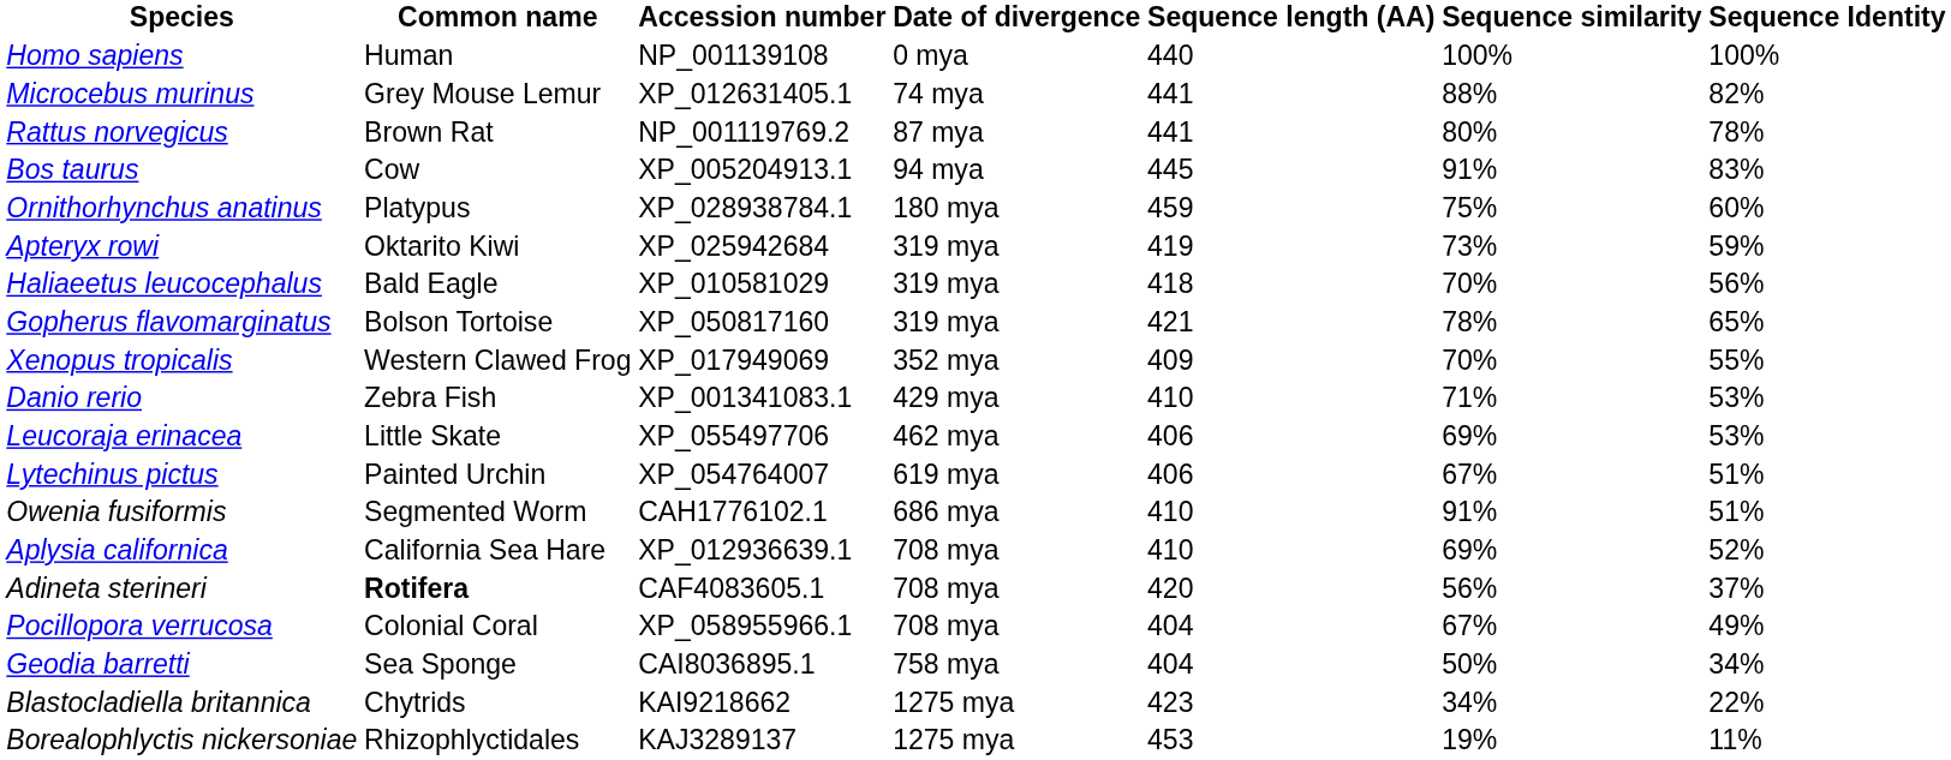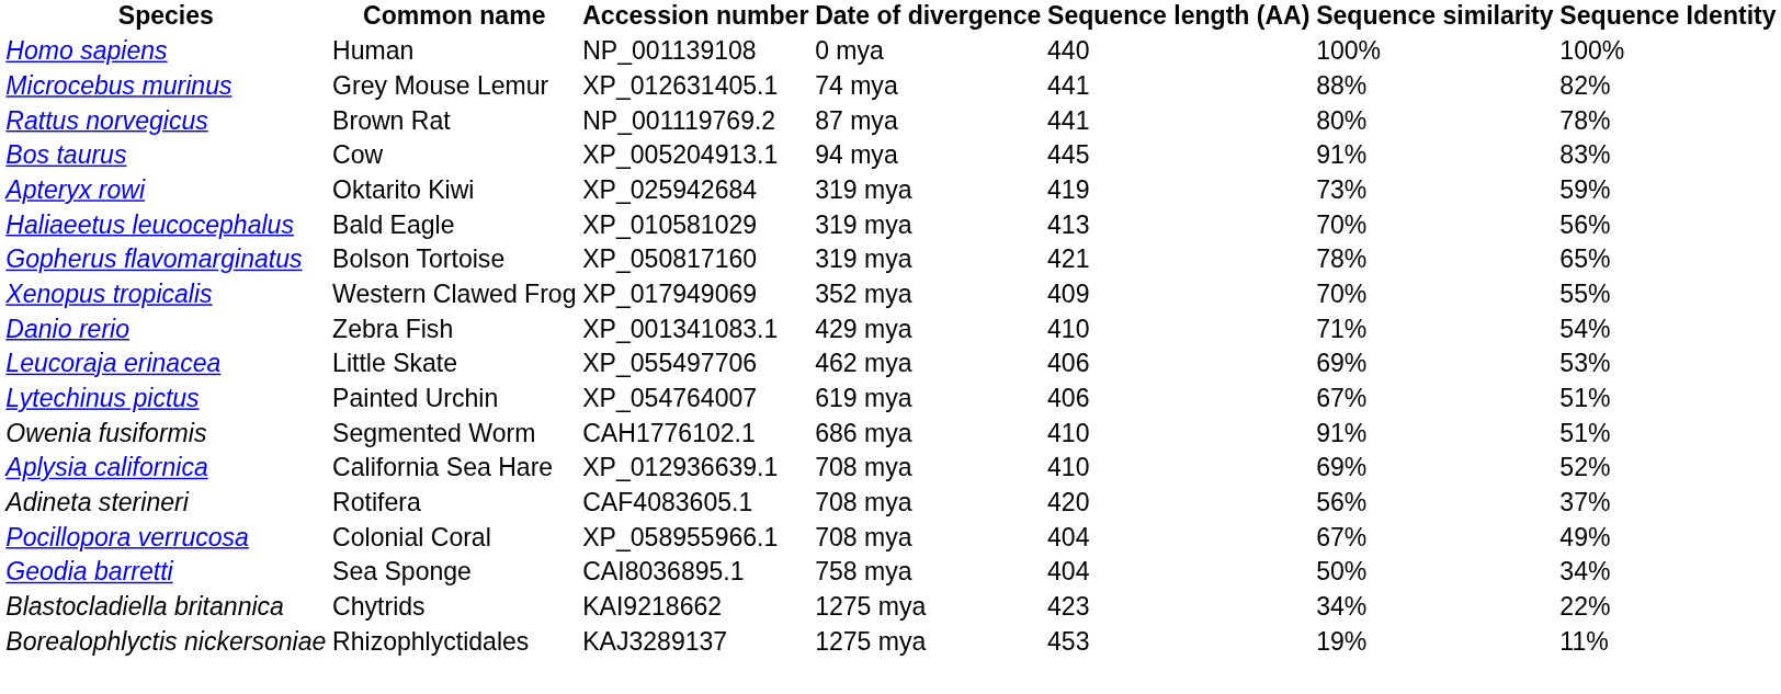 <table>
 <tr>
 <th>Species</th>
 <th>Common name</th>
 <th>Accession number</th>
 <th>Date of divergence</th>
 <th>Sequence length (AA)</th>
 <th>Sequence similarity</th>
 <th>Sequence Identity</th>
 </tr>
 <tr>
 <td><em><a href='#'>Homo sapiens</a></em></td>
 <td>Human</td>
 <td>NP_001139108</td>
 <td>0 mya</td>
 <td>440</td>
 <td>100%</td>
 <td>100%</td>
 </tr>
 <tr>
 <td><em><a href='#'>Microcebus murinus</a></em></td>
 <td>Grey Mouse Lemur</td>
 <td>XP_012631405.1</td>
 <td>74 mya</td>
 <td>441</td>
 <td>88%</td>
 <td>82%</td>
 </tr>
 <tr>
 <td><em><a href='#'>Rattus norvegicus</a></em></td>
 <td>Brown Rat</td>
 <td>NP_001119769.2</td>
 <td>87 mya</td>
 <td>441</td>
 <td>80%</td>
 <td>78%</td>
 </tr>
 <tr>
 <td><em><a href='#'>Bos taurus</a></em></td>
 <td>Cow</td>
 <td>XP_005204913.1</td>
 <td>94 mya</td>
 <td>445</td>
 <td>91%</td>
 <td>83%</td>
 </tr>
 <tr>
-<td><em><a href='#'>Ornithorhynchus anatinus</a></em></td>
-<td>Platypus</td>
-<td>XP_028938784.1</td>
-<td>180 mya</td>
-<td>459</td>
-<td>75%</td>
-<td>60%</td>
-</tr>
-<tr>
 <td><em><a href='#'>Apteryx rowi</a></em></td>
 <td>Oktarito Kiwi</td>
 <td>XP_025942684</td>
 <td>319 mya</td>
 <td>419</td>
 <td>73%</td>
 <td>59%</td>
 </tr>
 <tr>
 <td><em><a href='#'>Haliaeetus leucocephalus</a></em></td>
 <td>Bald Eagle</td>
 <td>XP_010581029</td>
 <td>319 mya</td>
-<td>418</td>
+<td>413</td>
 <td>70%</td>
 <td>56%</td>
 </tr>
 <tr>
 <td><em><a href='#'>Gopherus flavomarginatus</a></em></td>
 <td>Bolson Tortoise</td>
 <td>XP_050817160</td>
 <td>319 mya</td>
 <td>421</td>
 <td>78%</td>
 <td>65%</td>
 </tr>
 <tr>
 <td><em><a href='#'>Xenopus tropicalis</a></em></td>
 <td>Western Clawed Frog</td>
 <td>XP_017949069</td>
 <td>352 mya</td>
 <td>409</td>
 <td>70%</td>
 <td>55%</td>
 </tr>
 <tr>
 <td><em><a href='#'>Danio rerio</a></em></td>
 <td>Zebra Fish</td>
 <td>XP_001341083.1</td>
 <td>429 mya</td>
 <td>410</td>
 <td>71%</td>
-<td>53%</td>
+<td>54%</td>
 </tr>
 <tr>
 <td><em><a href='#'>Leucoraja erinacea</a></em></td>
 <td>Little Skate</td>
 <td>XP_055497706</td>
 <td>462 mya</td>
 <td>406</td>
 <td>69%</td>
 <td>53%</td>
 </tr>
 <tr>
 <td><em><a href='#'>Lytechinus pictus</a></em></td>
 <td>Painted Urchin</td>
 <td>XP_054764007</td>
 <td>619 mya</td>
 <td>406</td>
 <td>67%</td>
 <td>51%</td>
 </tr>
 <tr>
 <td><em>Owenia fusiformis</em></td>
 <td>Segmented Worm</td>
 <td>CAH1776102.1</td>
 <td>686 mya</td>
 <td>410</td>
 <td>91%</td>
 <td>51%</td>
 </tr>
 <tr>
 <td><em><a href='#'>Aplysia californica</a></em></td>
 <td>California Sea Hare</td>
 <td>XP_012936639.1</td>
 <td>708 mya</td>
 <td>410</td>
 <td>69%</td>
 <td>52%</td>
 </tr>
 <tr>
 <td><em>Adineta sterineri</em></td>
-<td><strong>Rotifera</strong></td>
+<td>Rotifera</td>
 <td>CAF4083605.1</td>
 <td>708 mya</td>
 <td>420</td>
 <td>56%</td>
 <td>37%</td>
 </tr>
 <tr>
 <td><em><a href='#'>Pocillopora verrucosa</a></em></td>
 <td>Colonial Coral</td>
 <td>XP_058955966.1</td>
 <td>708 mya</td>
 <td>404</td>
 <td>67%</td>
 <td>49%</td>
 </tr>
 <tr>
 <td><em><a href='#'>Geodia barretti</a></em></td>
 <td>Sea Sponge</td>
 <td>CAI8036895.1</td>
 <td>758 mya</td>
 <td>404</td>
 <td>50%</td>
 <td>34%</td>
 </tr>
 <tr>
 <td><em>Blastocladiella britannica</em></td>
 <td>Chytrids</td>
 <td>KAI9218662</td>
 <td>1275 mya</td>
 <td>423</td>
 <td>34%</td>
 <td>22%</td>
 </tr>
 <tr>
 <td><em>Borealophlyctis nickersoniae</em></td>
 <td>Rhizophlyctidales</td>
 <td>KAJ3289137</td>
 <td>1275 mya</td>
 <td>453</td>
 <td>19%</td>
 <td>11%</td>
 </tr>
 </table>
